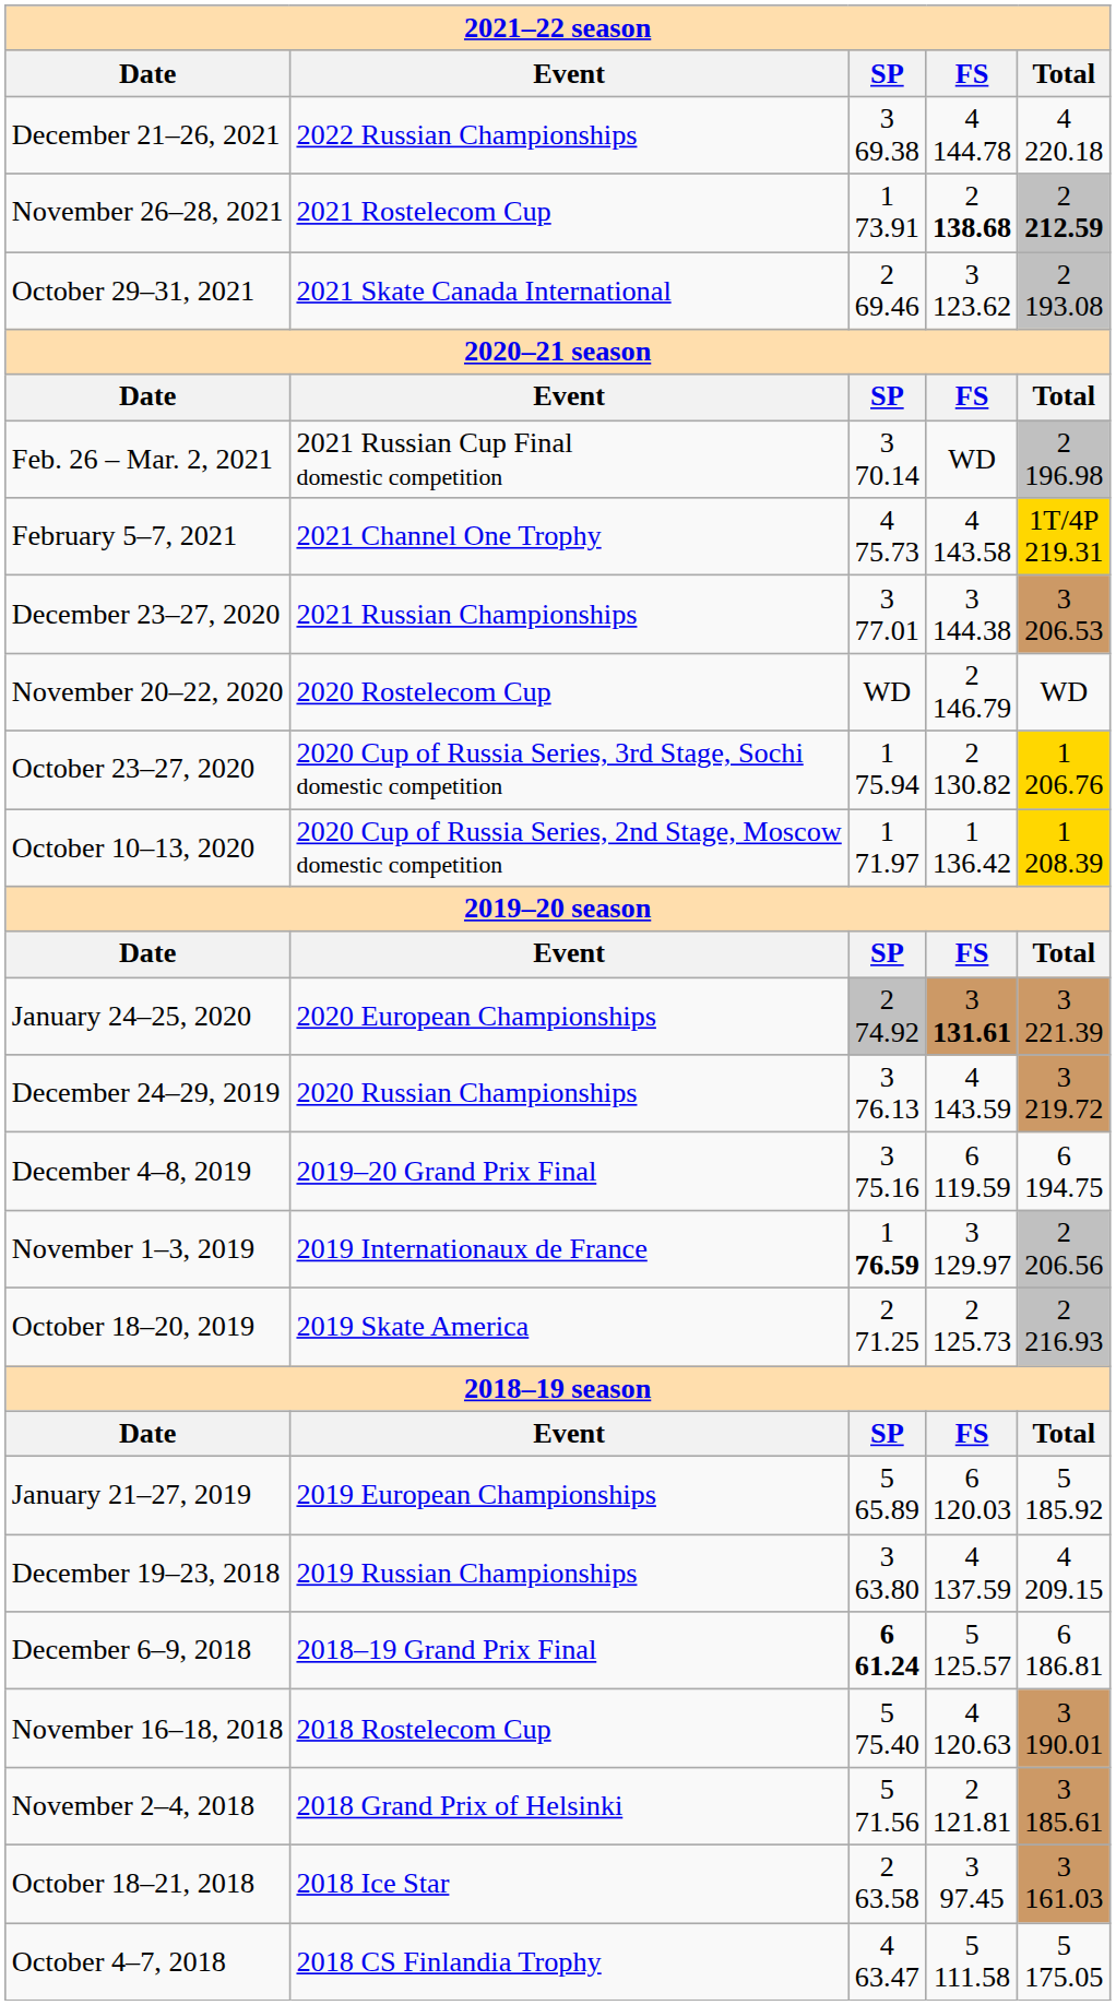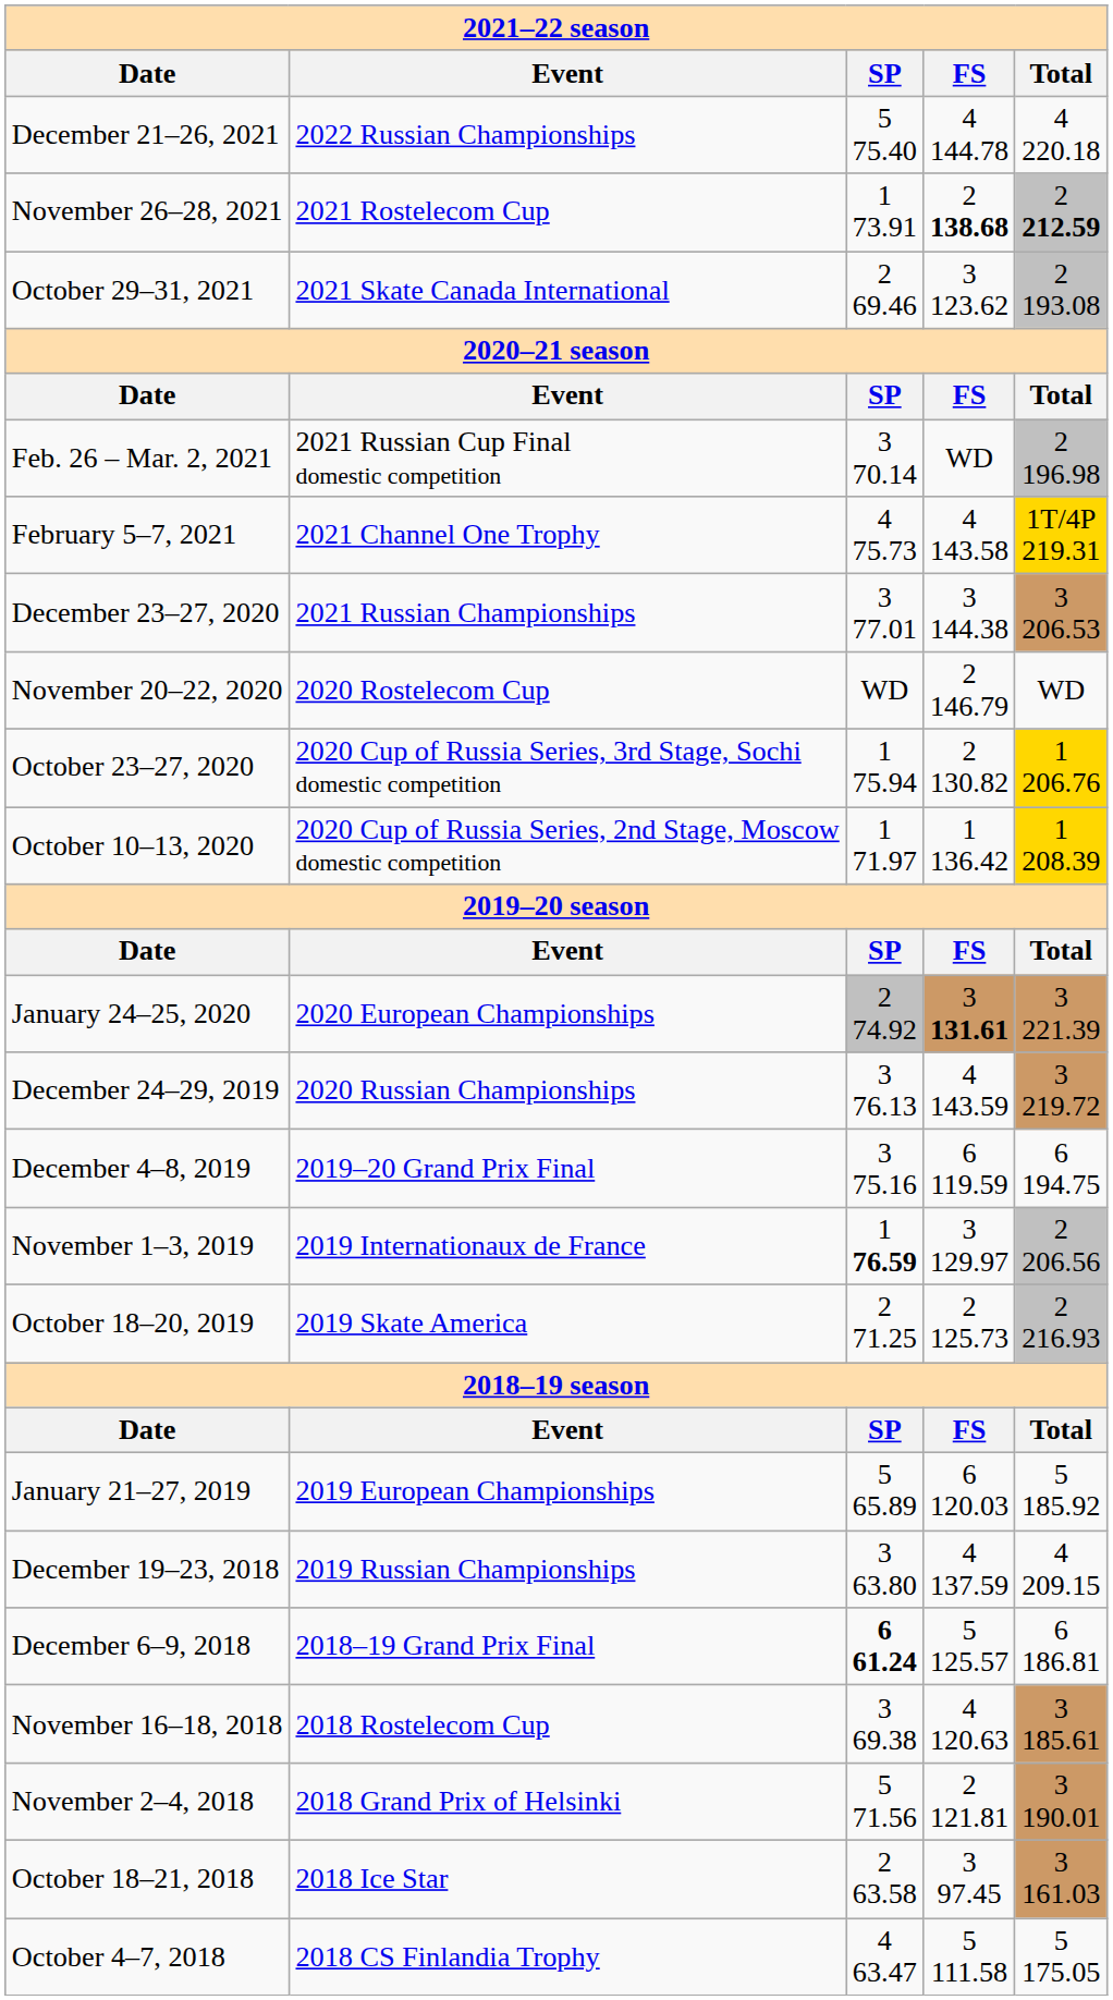 <table class="wikitable">
 <tr>
 <td style="background-color: #ffdead;" colspan=5 align=center><a href='#'><strong>2021–22 season</strong></a></td>
 </tr>
 <tr>
 <th>Date</th>
 <th>Event</th>
 <th><a href='#'>SP</a></th>
 <th><a href='#'>FS</a></th>
 <th>Total</th>
 </tr>
 <tr>
 <td>December 21–26, 2021</td>
 <td><a href='#'>2022 Russian Championships</a></td>
-<td align=center>3 <br> 69.38</td>
+<td align=center>5 <br> 75.40</td>
 <td align=center>4 <br> 144.78</td>
 <td align=center>4 <br> 220.18</td>
 </tr>
 <tr>
 <td>November 26–28, 2021</td>
 <td><a href='#'>2021 Rostelecom Cup</a></td>
 <td align=center>1 <br> 73.91</td>
 <td align=center>2 <br> <strong>138.68</strong></td>
 <td align=center bgcolor=silver>2 <br> <strong>212.59</strong></td>
 </tr>
 <tr>
 <td>October 29–31, 2021</td>
 <td><a href='#'>2021 Skate Canada International</a></td>
 <td align=center>2 <br> 69.46</td>
 <td align=center>3 <br> 123.62</td>
 <td align=center bgcolor=silver>2 <br> 193.08</td>
 </tr>
 <tr>
 <td style="background-color: #ffdead;" colspan=5 align=center><a href='#'><strong>2020–21 season</strong></a></td>
 </tr>
 <tr>
 <th>Date</th>
 <th>Event</th>
 <th><a href='#'>SP</a></th>
 <th><a href='#'>FS</a></th>
 <th>Total</th>
 </tr>
 <tr>
 <td>Feb. 26 – Mar. 2, 2021</td>
 <td>2021 Russian Cup Final <br> <small>domestic competition</small></td>
 <td align=center>3 <br> 70.14</td>
 <td align=center>WD <br></td>
 <td align=center bgcolor=silver>2 <br> 196.98</td>
 </tr>
 <tr>
 <td>February 5–7, 2021</td>
 <td><a href='#'>2021 Channel One Trophy</a></td>
 <td align=center>4 <br> 75.73</td>
 <td align=center>4 <br> 143.58</td>
 <td align=center bgcolor=gold>1T/4P <br> 219.31</td>
 </tr>
 <tr>
 <td>December 23–27, 2020</td>
 <td><a href='#'>2021 Russian Championships</a></td>
 <td align=center>3 <br> 77.01</td>
 <td align=center>3 <br> 144.38</td>
 <td align=center bgcolor=cc9966>3 <br> 206.53</td>
 </tr>
 <tr>
 <td>November 20–22, 2020</td>
 <td><a href='#'>2020 Rostelecom Cup</a></td>
 <td align=center>WD <br></td>
 <td align=center>2 <br> 146.79</td>
 <td align=center>WD <br></td>
 </tr>
 <tr>
 <td>October 23–27, 2020</td>
 <td><a href='#'>2020 Cup of Russia Series, 3rd Stage, Sochi</a> <br> <small>domestic competition</small></td>
 <td align=center>1 <br> 75.94</td>
 <td align=center>2 <br>  130.82</td>
 <td align=center bgcolor=gold>1 <br> 206.76</td>
 </tr>
 <tr>
 <td>October 10–13, 2020</td>
 <td><a href='#'>2020 Cup of Russia Series, 2nd Stage, Moscow</a> <br> <small>domestic competition</small></td>
 <td align=center>1 <br> 71.97</td>
 <td align=center>1 <br>  136.42</td>
 <td align=center bgcolor=gold>1 <br> 208.39</td>
 </tr>
 <tr>
 <td style="background-color: #ffdead;" colspan=5 align=center><a href='#'><strong>2019–20 season</strong></a></td>
 </tr>
 <tr>
 <th>Date</th>
 <th>Event</th>
 <th><a href='#'>SP</a></th>
 <th><a href='#'>FS</a></th>
 <th>Total</th>
 </tr>
 <tr>
 <td>January 24–25, 2020</td>
 <td><a href='#'>2020 European Championships</a></td>
 <td align=center bgcolor=silver>2 <br> 74.92</td>
 <td align=center bgcolor=cc9966>3 <br> <strong>131.61</strong></td>
 <td align=center bgcolor=cc9966>3 <br> 221.39</td>
 </tr>
 <tr>
 <td>December 24–29, 2019</td>
 <td><a href='#'>2020 Russian Championships</a></td>
 <td align=center>3 <br> 76.13</td>
 <td align=center>4 <br> 143.59</td>
 <td align=center bgcolor=cc9966>3 <br> 219.72</td>
 </tr>
 <tr>
 <td>December 4–8, 2019</td>
 <td><a href='#'>2019–20 Grand Prix Final</a></td>
 <td align=center>3 <br> 75.16</td>
 <td align=center>6 <br> 119.59</td>
 <td align=center>6 <br> 194.75</td>
 </tr>
 <tr>
 <td>November 1–3, 2019</td>
 <td><a href='#'>2019 Internationaux de France</a></td>
 <td align=center>1 <br> <strong>76.59</strong></td>
 <td align=center>3 <br> 129.97</td>
 <td align=center bgcolor=silver>2 <br> 206.56</td>
 </tr>
 <tr>
 <td>October 18–20, 2019</td>
 <td><a href='#'>2019 Skate America</a></td>
 <td align=center>2 <br> 71.25</td>
 <td align=center>2 <br> 125.73</td>
 <td align=center bgcolor=silver>2 <br> 216.93</td>
 </tr>
 <tr>
 <td style="background-color: #ffdead;" colspan=5 align=center><a href='#'><strong>2018–19 season</strong></a></td>
 </tr>
 <tr>
 <th>Date</th>
 <th>Event</th>
 <th><a href='#'>SP</a></th>
 <th><a href='#'>FS</a></th>
 <th>Total</th>
 </tr>
 <tr>
 <td>January 21–27, 2019</td>
 <td><a href='#'>2019 European Championships</a></td>
 <td align=center>5 <br> 65.89</td>
 <td align=center>6 <br> 120.03</td>
 <td align=center>5 <br> 185.92</td>
 </tr>
 <tr>
 <td>December 19–23, 2018</td>
 <td><a href='#'>2019 Russian Championships</a></td>
 <td align=center>3 <br> 63.80</td>
 <td align=center>4 <br> 137.59</td>
 <td align=center>4 <br> 209.15</td>
 </tr>
 <tr>
 <td>December 6–9, 2018</td>
 <td><a href='#'>2018–19 Grand Prix Final</a></td>
 <td align=center><strong>6 <br> 61.24</strong></td>
 <td align=center>5 <br> 125.57</td>
 <td align=center>6 <br> 186.81</td>
 </tr>
 <tr>
 <td>November 16–18, 2018</td>
 <td><a href='#'>2018 Rostelecom Cup</a></td>
-<td align=center>5 <br> 75.40</td>
+<td align=center>3 <br> 69.38</td>
 <td align=center>4 <br> 120.63</td>
-<td align=center bgcolor=cc9966>3 <br> 190.01</td>
+<td align=center bgcolor=cc9966>3 <br> 185.61</td>
 </tr>
 <tr>
 <td>November 2–4, 2018</td>
 <td><a href='#'>2018 Grand Prix of Helsinki</a></td>
 <td align=center>5 <br> 71.56</td>
 <td align=center>2 <br> 121.81</td>
-<td align=center bgcolor=cc9966>3 <br> 185.61</td>
+<td align=center bgcolor=cc9966>3 <br> 190.01</td>
 </tr>
 <tr>
 <td>October 18–21, 2018</td>
 <td><a href='#'>2018 Ice Star</a></td>
 <td align=center>2 <br> 63.58</td>
 <td align=center>3 <br> 97.45</td>
 <td align=center bgcolor=cc9966>3 <br> 161.03</td>
 </tr>
 <tr>
 <td>October 4–7, 2018</td>
 <td><a href='#'>2018 CS Finlandia Trophy</a></td>
 <td align=center>4 <br> 63.47</td>
 <td align=center>5 <br> 111.58</td>
 <td align=center>5 <br> 175.05</td>
 </tr>
 </table>
